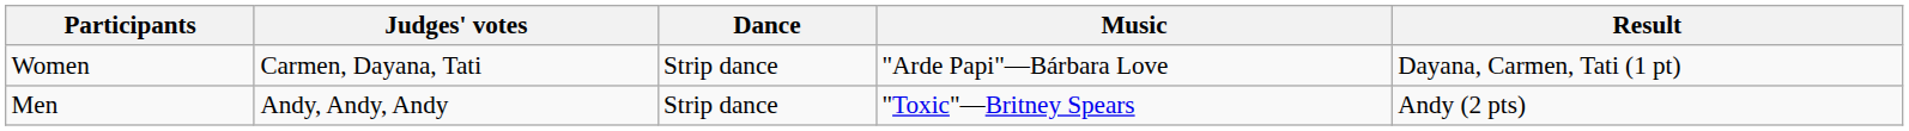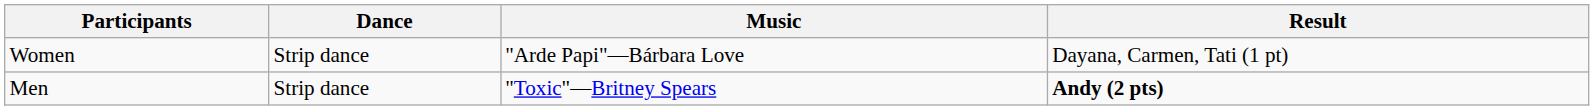 <table class="wikitable sortable" style="width: 95%;">
 <tr>
 <th>Participants</th>
-<th>Judges' votes</th>
 <th>Dance</th>
 <th>Music</th>
 <th>Result</th>
 </tr>
 <tr>
 <td>Women</td>
-<td>Carmen, Dayana, Tati</td>
 <td>Strip dance</td>
 <td>"Arde Papi"—Bárbara Love</td>
 <td>Dayana, Carmen, Tati (1 pt)</td>
 </tr>
 <tr>
 <td>Men</td>
-<td>Andy, Andy, Andy</td>
 <td>Strip dance</td>
 <td>"<a href='#'>Toxic</a>"—<a href='#'>Britney Spears</a></td>
-<td>Andy (2 pts)</td>
+<td><strong>Andy (2 pts)</strong></td>
 </tr>
 </table>
